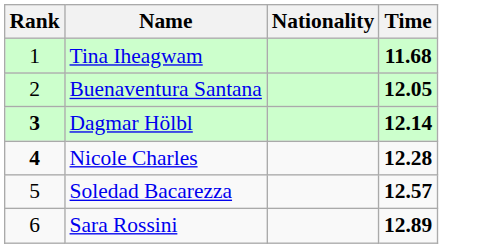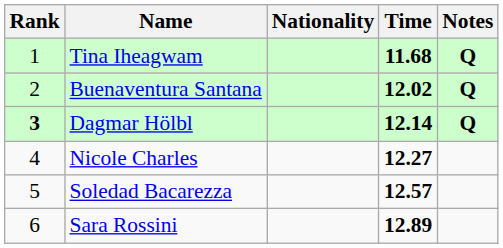 <table class="wikitable sortable" style="text-align:center">
 <tr>
 <th>Rank</th>
 <th>Name</th>
 <th>Nationality</th>
 <th>Time</th>
+<th>Notes</th>
 </tr>
 <tr bgcolor=ccffcc>
 <td>1</td>
 <td align=left><a href='#'>Tina Iheagwam</a></td>
 <td align=left></td>
 <td><strong>11.68</strong></td>
+<td><strong>Q</strong></td>
 </tr>
 <tr bgcolor=ccffcc>
 <td>2</td>
 <td align=left><a href='#'>Buenaventura Santana</a></td>
 <td align=left></td>
-<td><strong>12.05</strong></td>
+<td><strong>12.02</strong></td>
+<td><strong>Q</strong></td>
 </tr>
 <tr bgcolor=ccffcc>
 <td><strong>3</strong></td>
 <td align=left><a href='#'>Dagmar Hölbl</a></td>
 <td align=left></td>
 <td><strong>12.14</strong></td>
+<td><strong>Q</strong></td>
 </tr>
 <tr>
-<td><strong>4</strong></td>
+<td>4</td>
 <td align=left><a href='#'>Nicole Charles</a></td>
 <td align=left></td>
-<td><strong>12.28</strong></td>
+<td><strong>12.27</strong></td>
+<td></td>
 </tr>
 <tr>
 <td>5</td>
 <td align=left><a href='#'>Soledad Bacarezza</a></td>
 <td align=left></td>
 <td><strong>12.57</strong></td>
+<td></td>
 </tr>
 <tr>
 <td>6</td>
 <td align=left><a href='#'>Sara Rossini</a></td>
 <td align=left></td>
 <td><strong>12.89</strong></td>
+<td></td>
 </tr>
 </table>
